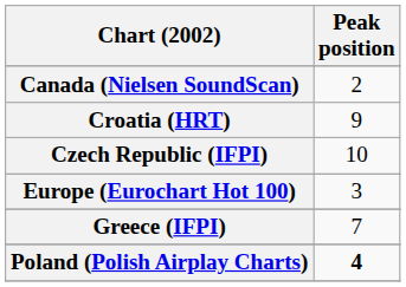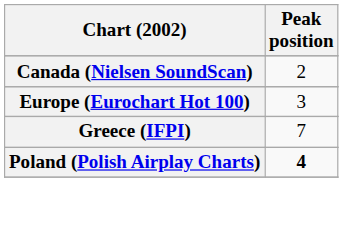 <table class="wikitable sortable plainrowheaders" style="text-align:center">
 <tr>
 <th scope="col">Chart (2002)</th>
 <th scope="col">Peak<br>position</th>
 </tr>
 <tr>
 </tr>
 <tr>
 </tr>
 <tr>
 </tr>
 <tr>
 </tr>
 <tr>
 <th scope="row">Canada (<a href='#'>Nielsen SoundScan</a>)</th>
 <td>2</td>
-</tr>
-<tr>
-<th scope="row">Croatia (<a href='#'>HRT</a>)</th>
-<td>9</td>
-</tr>
-<tr>
-<th scope="row">Czech Republic (<a href='#'>IFPI</a>)</th>
-<td>10</td>
 </tr>
 <tr>
 </tr>
 <tr>
 <th scope="row">Europe (<a href='#'>Eurochart Hot 100</a>)</th>
 <td>3</td>
 </tr>
 <tr>
 </tr>
 <tr>
 </tr>
 <tr>
 </tr>
 <tr>
 <th scope="row">Greece (<a href='#'>IFPI</a>)</th>
 <td>7</td>
 </tr>
 <tr>
 </tr>
 <tr>
 </tr>
 <tr>
 </tr>
 <tr>
 </tr>
 <tr>
 </tr>
 <tr>
 </tr>
 <tr>
 </tr>
 <tr>
 <th scope="row">Poland (<a href='#'>Polish Airplay Charts</a>)</th>
 <td><strong>4</strong></td>
 </tr>
 <tr>
 </tr>
 <tr>
 </tr>
 <tr>
 </tr>
 <tr>
 </tr>
 <tr>
 </tr>
 <tr>
 </tr>
 <tr>
 </tr>
 <tr>
 </tr>
 <tr>
 </tr>
 </table>
